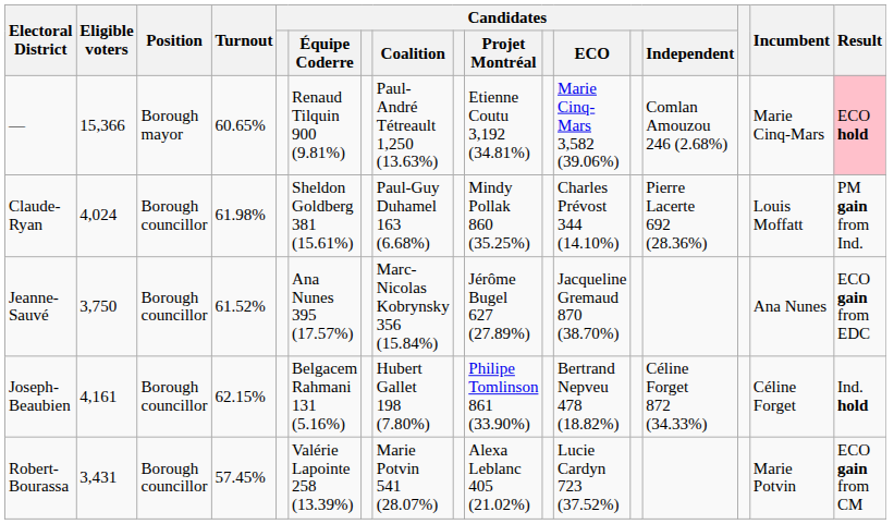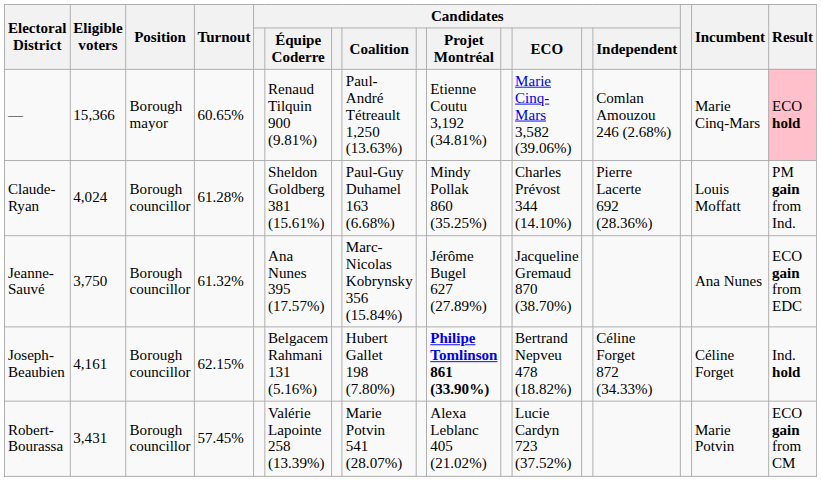 <table class="wikitable" width="100%">
 <tr>
 <th width=10% rowspan=2>Electoral District</th>
 <th width=6% rowspan=2>Eligible voters</th>
 <th width=8% rowspan=2>Position</th>
 <th width=6% rowspan=2>Turnout</th>
 <th colspan=10>Candidates</th>
 <th width=1% rowspan=2> </th>
 <th width=10% rowspan=2>Incumbent</th>
 <th width=9% rowspan=2>Result</th>
 </tr>
 <tr>
 <th width=1% > </th>
 <th width=9.4% >Équipe Coderre</th>
 <th width=1% > </th>
 <th width=9.4% >Coalition</th>
 <th width=1% > </th>
 <th width=9.4% ><span>Projet Montréal</span></th>
 <th width=1% > </th>
 <th width=9.4% ><span>ECO</span></th>
 <th width=1% > </th>
 <th width=9.4% >Independent</th>
 </tr>
 <tr>
 <td>—</td>
 <td>15,366</td>
 <td>Borough mayor</td>
 <td>60.65%</td>
 <td></td>
 <td>Renaud Tilquin<br>900 (9.81%)</td>
 <td></td>
 <td>Paul-André Tétreault<br>1,250 (13.63%)</td>
 <td></td>
 <td>Etienne Coutu<br>3,192 (34.81%)</td>
 <td> </td>
 <td><a href='#'>Marie Cinq-Mars</a><br>3,582 (39.06%)</td>
 <td></td>
 <td>Comlan Amouzou<br>246 (2.68%)</td>
 <td> </td>
 <td>Marie Cinq-Mars</td>
 <td style="background: pink;">ECO <strong>hold</strong></td>
 </tr>
 <tr>
 <td>Claude-Ryan</td>
 <td>4,024</td>
 <td>Borough councillor</td>
-<td>61.98%</td>
+<td>61.28%</td>
 <td></td>
 <td>Sheldon Goldberg<br>381 (15.61%)</td>
 <td></td>
 <td>Paul-Guy Duhamel<br>163 (6.68%)</td>
 <td> </td>
 <td>Mindy Pollak<br>860 (35.25%)</td>
 <td></td>
 <td>Charles Prévost<br>344 (14.10%)</td>
 <td></td>
 <td>Pierre Lacerte<br>692 (28.36%)</td>
 <td> </td>
 <td>Louis Moffatt</td>
 <td>PM <strong>gain</strong> from Ind.</td>
 </tr>
 <tr>
 <td>Jeanne-Sauvé</td>
 <td>3,750</td>
 <td>Borough councillor</td>
-<td>61.52%</td>
+<td>61.32%</td>
 <td></td>
 <td>Ana Nunes<br>395 (17.57%)</td>
 <td></td>
 <td>Marc-Nicolas Kobrynsky<br>356 (15.84%)</td>
 <td></td>
 <td>Jérôme Bugel<br>627 (27.89%)</td>
 <td> </td>
 <td>Jacqueline Gremaud<br>870 (38.70%)</td>
 <td></td>
 <td></td>
 <td> </td>
 <td>Ana Nunes</td>
 <td>ECO <strong>gain</strong> from EDC</td>
 </tr>
 <tr>
 <td>Joseph-Beaubien</td>
 <td>4,161</td>
 <td>Borough councillor</td>
 <td>62.15%</td>
 <td></td>
 <td>Belgacem Rahmani<br>131 (5.16%)</td>
 <td></td>
 <td>Hubert Gallet<br>198 (7.80%)</td>
 <td></td>
-<td><a href='#'>Philipe Tomlinson</a><br>861 (33.90%)</td>
+<td><strong><a href='#'>Philipe Tomlinson</a><br>861 (33.90%)</strong></td>
 <td></td>
 <td>Bertrand Nepveu<br>478 (18.82%)</td>
 <td> </td>
 <td>Céline Forget<br>872 (34.33%)</td>
 <td> </td>
 <td>Céline Forget</td>
 <td>Ind. <strong>hold</strong></td>
 </tr>
 <tr>
 <td>Robert-Bourassa</td>
 <td>3,431</td>
 <td>Borough councillor</td>
 <td>57.45%</td>
 <td></td>
 <td>Valérie Lapointe<br>258 (13.39%)</td>
 <td></td>
 <td>Marie Potvin<br>541 (28.07%)</td>
 <td></td>
 <td>Alexa Leblanc<br>405 (21.02%)</td>
 <td> </td>
 <td>Lucie Cardyn<br>723 (37.52%)</td>
 <td></td>
 <td></td>
 <td> </td>
 <td>Marie Potvin</td>
 <td>ECO <strong>gain</strong> from CM</td>
 </tr>
 </table>
